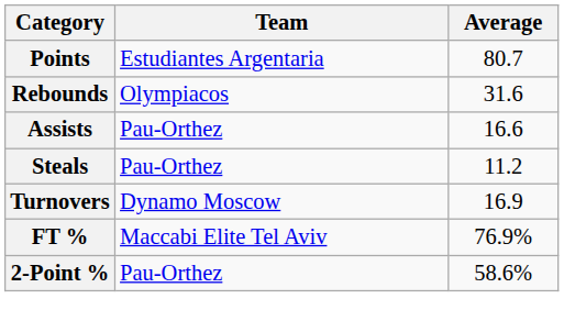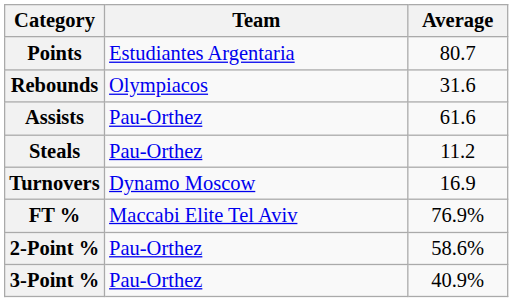 <table class="wikitable">
 <tr>
 <th>Category</th>
 <th width=230>Team</th>
 <th width=70>Average</th>
 </tr>
 <tr>
 <th>Points</th>
 <td> <a href='#'>Estudiantes Argentaria</a></td>
 <td style="text-align: center;">80.7</td>
 </tr>
 <tr>
 <th>Rebounds</th>
 <td> <a href='#'>Olympiacos</a></td>
 <td style="text-align: center;">31.6</td>
 </tr>
 <tr>
 <th>Assists</th>
 <td> <a href='#'>Pau-Orthez</a></td>
-<td style="text-align: center;">16.6</td>
+<td style="text-align: center;">61.6</td>
 </tr>
 <tr>
 <th>Steals</th>
 <td> <a href='#'>Pau-Orthez</a></td>
 <td style="text-align: center;">11.2</td>
 </tr>
 <tr>
 <th>Turnovers</th>
 <td> <a href='#'>Dynamo Moscow</a></td>
 <td style="text-align: center;">16.9</td>
 </tr>
 <tr>
 <th>FT %</th>
 <td> <a href='#'>Maccabi Elite Tel Aviv</a></td>
 <td style="text-align: center;">76.9%</td>
 </tr>
 <tr>
 <th>2-Point %</th>
 <td> <a href='#'>Pau-Orthez</a></td>
 <td style="text-align: center;">58.6%</td>
 </tr>
+<tr>
+<th>3-Point %</th>
+<td> <a href='#'>Pau-Orthez</a></td>
+<td style="text-align: center;">40.9%</td>
+</tr>
 </table>
